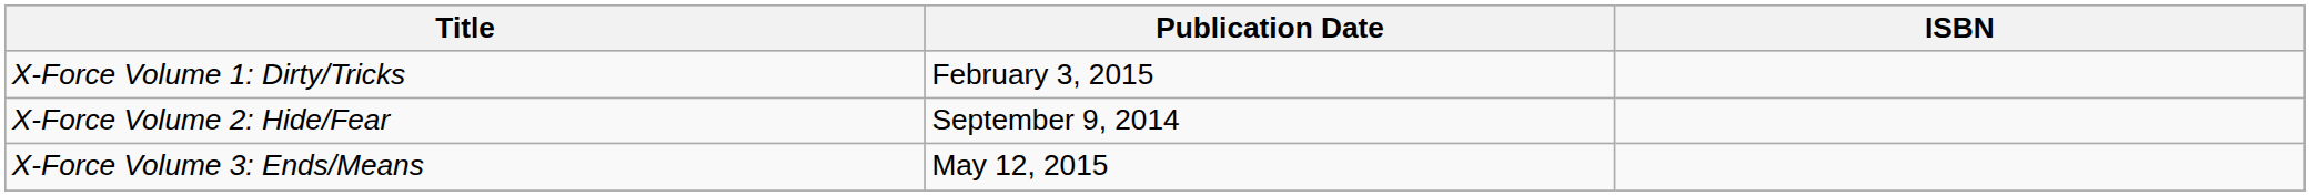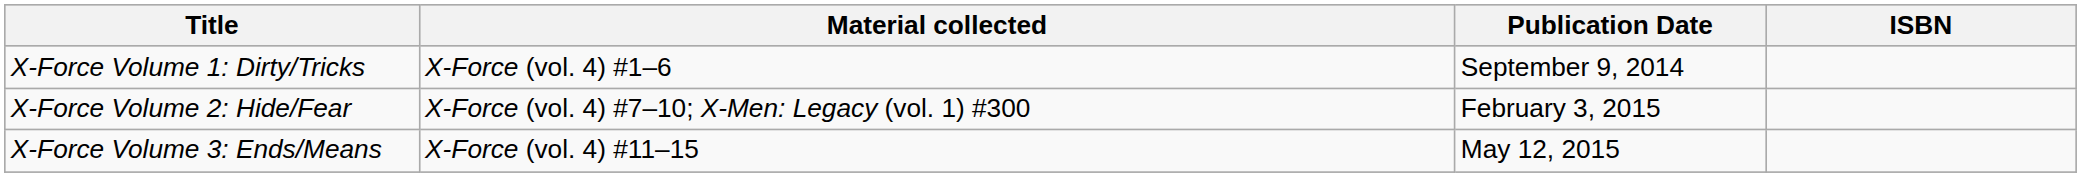 <table class="wikitable" style="text-align:left;" width="100%">
 <tr>
 <th width=20%>Title</th>
+<th width=50%>Material collected</th>
 <th width=15%>Publication Date</th>
 <th width=15%>ISBN</th>
 </tr>
 <tr>
 <td><em>X-Force Volume 1: Dirty/Tricks</em></td>
+<td><em>X-Force</em> (vol. 4) #1–6</td>
+<td>September 9, 2014</td>
+<td></td>
+</tr>
+<tr>
+<td><em>X-Force Volume 2: Hide/Fear</em></td>
+<td><em>X-Force</em> (vol. 4) #7–10; <em>X-Men: Legacy</em> (vol. 1) #300</td>
 <td>February 3, 2015</td>
 <td></td>
 </tr>
 <tr>
-<td><em>X-Force Volume 2: Hide/Fear</em></td>
-<td>September 9, 2014</td>
-<td></td>
-</tr>
-<tr>
 <td><em>X-Force Volume 3: Ends/Means</em></td>
+<td><em>X-Force</em> (vol. 4) #11–15</td>
 <td>May 12, 2015</td>
 <td></td>
 </tr>
 </table>
